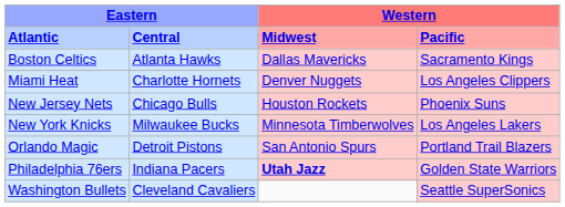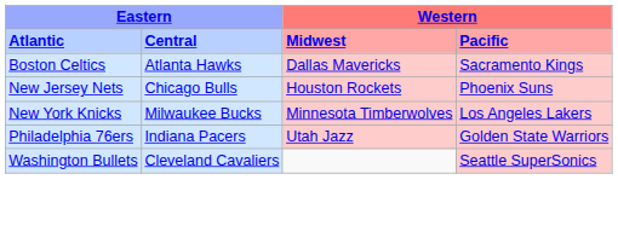 <table class="wikitable">
 <tr>
 <th colspan="2" style="background-color: #99A8FF;"><a href='#'>Eastern</a></th>
 <th colspan="2" style="background-color: #FF7B77;"><a href='#'>Western</a></th>
 </tr>
 <tr>
 <td style="background-color: #B7D0FF;"><strong><a href='#'>Atlantic</a></strong></td>
 <td style="background-color: #B7D0FF;"><strong><a href='#'>Central</a></strong></td>
 <td style="background-color: #FFA7A7;"><strong><a href='#'>Midwest</a></strong></td>
 <td style="background-color: #FFA7A7;"><strong><a href='#'>Pacific</a></strong></td>
 </tr>
 <tr>
 <td style="background-color: #D0E7FF;"><a href='#'>Boston Celtics</a></td>
 <td style="background-color: #D0E7FF;"><a href='#'>Atlanta Hawks</a></td>
 <td style="background-color: #FFCCCC;"><a href='#'>Dallas Mavericks</a></td>
 <td style="background-color: #FFCCCC;"><a href='#'>Sacramento Kings</a></td>
 </tr>
 <tr>
-<td style="background-color: #D0E7FF;"><a href='#'>Miami Heat</a></td>
-<td style="background-color: #D0E7FF;"><a href='#'>Charlotte Hornets</a></td>
-<td style="background-color: #FFCCCC;"><a href='#'>Denver Nuggets</a></td>
-<td style="background-color: #FFCCCC;"><a href='#'>Los Angeles Clippers</a></td>
-</tr>
-<tr>
 <td style="background-color: #D0E7FF;"><a href='#'>New Jersey Nets</a></td>
 <td style="background-color: #D0E7FF;"><a href='#'>Chicago Bulls</a></td>
 <td style="background-color: #FFCCCC;"><a href='#'>Houston Rockets</a></td>
 <td style="background-color: #FFCCCC;"><a href='#'>Phoenix Suns</a></td>
 </tr>
 <tr>
 <td style="background-color: #D0E7FF;"><a href='#'>New York Knicks</a></td>
 <td style="background-color: #D0E7FF;"><a href='#'>Milwaukee Bucks</a></td>
 <td style="background-color: #FFCCCC;"><a href='#'>Minnesota Timberwolves</a></td>
 <td style="background-color: #FFCCCC;"><a href='#'>Los Angeles Lakers</a></td>
 </tr>
 <tr>
-<td style="background-color: #D0E7FF;"><a href='#'>Orlando Magic</a></td>
-<td style="background-color: #D0E7FF;"><a href='#'>Detroit Pistons</a></td>
-<td style="background-color: #FFCCCC;"><a href='#'>San Antonio Spurs</a></td>
-<td style="background-color: #FFCCCC;"><a href='#'>Portland Trail Blazers</a></td>
-</tr>
-<tr>
 <td style="background-color: #D0E7FF;"><a href='#'>Philadelphia 76ers</a></td>
 <td style="background-color: #D0E7FF;"><a href='#'>Indiana Pacers</a></td>
-<td style="background-color: #FFCCCC;"><strong><a href='#'>Utah Jazz</a></strong></td>
+<td style="background-color: #FFCCCC;"><a href='#'>Utah Jazz</a></td>
 <td style="background-color: #FFCCCC;"><a href='#'>Golden State Warriors</a></td>
 </tr>
 <tr>
 <td style="background-color: #D0E7FF;"><a href='#'>Washington Bullets</a></td>
 <td style="background-color: #D0E7FF;"><a href='#'>Cleveland Cavaliers</a></td>
 <td> </td>
 <td style="background-color: #FFCCCC;"><a href='#'>Seattle SuperSonics</a></td>
 </tr>
 </table>
